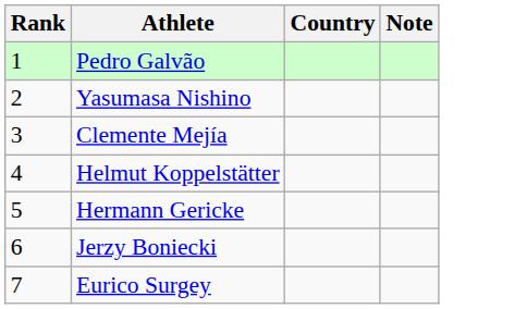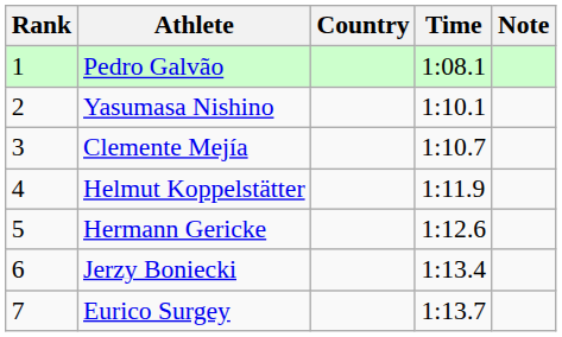 <table class="wikitable sortable">
 <tr>
 <th>Rank</th>
 <th>Athlete</th>
 <th>Country</th>
+<th>Time</th>
 <th>Note</th>
 </tr>
 <tr bgcolor=#CCFFCC>
 <td>1</td>
 <td><a href='#'>Pedro Galvão</a></td>
 <td></td>
+<td>1:08.1</td>
 <td></td>
 </tr>
 <tr>
 <td>2</td>
 <td><a href='#'>Yasumasa Nishino</a></td>
 <td></td>
+<td>1:10.1</td>
 <td></td>
 </tr>
 <tr>
 <td>3</td>
 <td><a href='#'>Clemente Mejía</a></td>
 <td></td>
+<td>1:10.7</td>
 <td></td>
 </tr>
 <tr>
 <td>4</td>
 <td><a href='#'>Helmut Koppelstätter</a></td>
 <td></td>
+<td>1:11.9</td>
 <td></td>
 </tr>
 <tr>
 <td>5</td>
 <td><a href='#'>Hermann Gericke</a></td>
 <td></td>
+<td>1:12.6</td>
 <td></td>
 </tr>
 <tr>
 <td>6</td>
 <td><a href='#'>Jerzy Boniecki</a></td>
 <td></td>
+<td>1:13.4</td>
 <td></td>
 </tr>
 <tr>
 <td>7</td>
 <td><a href='#'>Eurico Surgey</a></td>
 <td></td>
+<td>1:13.7</td>
 <td></td>
 </tr>
 </table>
